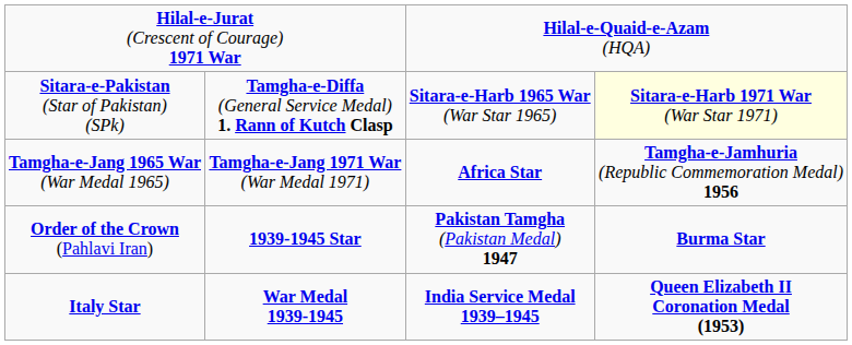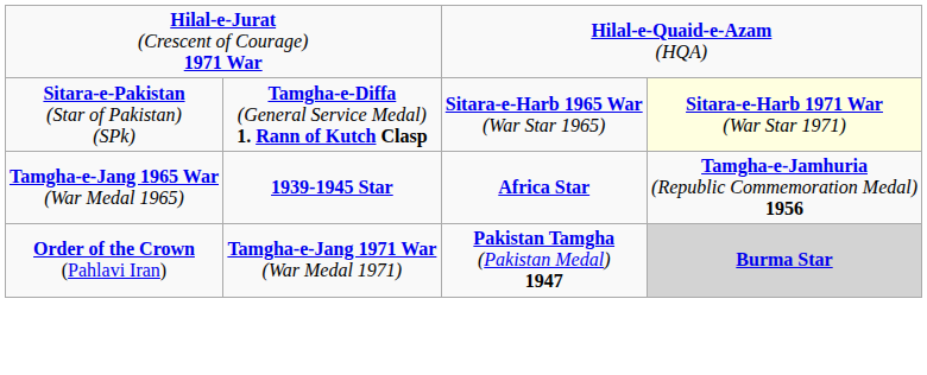 <table class="wikitable" style="margin:1em auto; text-align:center;">
 <tr>
 <td colspan="2"><strong><a href='#'>Hilal-e-Jurat</a></strong><br><em>(Crescent of Courage)</em><br><strong><a href='#'>1971 War</a></strong></td>
 <td colspan="2"><strong><a href='#'>Hilal-e-Quaid-e-Azam</a></strong><br><em>(HQA)</em></td>
 </tr>
 <tr>
 <td><strong><a href='#'>Sitara-e-Pakistan</a></strong><br><em>(Star of Pakistan)</em><br><em>(SPk)</em></td>
 <td><strong><a href='#'>Tamgha-e-Diffa</a></strong><br><em>(General Service Medal)</em><br><strong>1. <a href='#'>Rann of Kutch</a> Clasp</strong></td>
 <td><strong><a href='#'>Sitara-e-Harb 1965 War</a></strong><br><em>(War Star 1965)</em></td>
 <td style="background: lightyellow;"><strong><a href='#'>Sitara-e-Harb 1971 War</a></strong><br><em>(War Star 1971)</em></td>
 </tr>
 <tr>
 <td><strong><a href='#'>Tamgha-e-Jang 1965 War</a></strong><br><em>(War Medal 1965)</em></td>
-<td><strong><a href='#'>Tamgha-e-Jang 1971 War</a></strong><br><em>(War Medal 1971)</em></td>
+<td><strong><a href='#'>1939-1945 Star</a></strong></td>
 <td><strong><a href='#'>Africa Star</a></strong></td>
 <td><strong><a href='#'>Tamgha-e-Jamhuria</a></strong><br><em>(Republic Commemoration Medal)</em><br><strong>1956</strong></td>
 </tr>
 <tr>
 <td><a href='#'><strong>Order of the Crown</strong></a><br>(<a href='#'>Pahlavi Iran</a>)</td>
-<td><strong><a href='#'>1939-1945 Star</a></strong></td>
+<td><strong><a href='#'>Tamgha-e-Jang 1971 War</a></strong><br><em>(War Medal 1971)</em></td>
 <td><strong><a href='#'>Pakistan Tamgha</a></strong><br><em>(<a href='#'>Pakistan Medal</a>)</em><br><strong>1947</strong></td>
-<td><strong><a href='#'>Burma Star</a></strong></td>
-</tr>
-<tr>
-<td><strong><a href='#'>Italy Star</a></strong></td>
-<td><strong><a href='#'>War Medal</a></strong><br><strong><a href='#'>1939-1945</a></strong></td>
-<td><strong><a href='#'>India Service Medal</a></strong><br><a href='#'><strong>1939–1945</strong></a></td>
-<td><strong><a href='#'>Queen Elizabeth II</a></strong><br><strong><a href='#'>Coronation Medal</a></strong><br><strong>(1953)</strong></td>
+<td style="background: lightgrey;"><strong><a href='#'>Burma Star</a></strong></td>
 </tr>
 </table>
